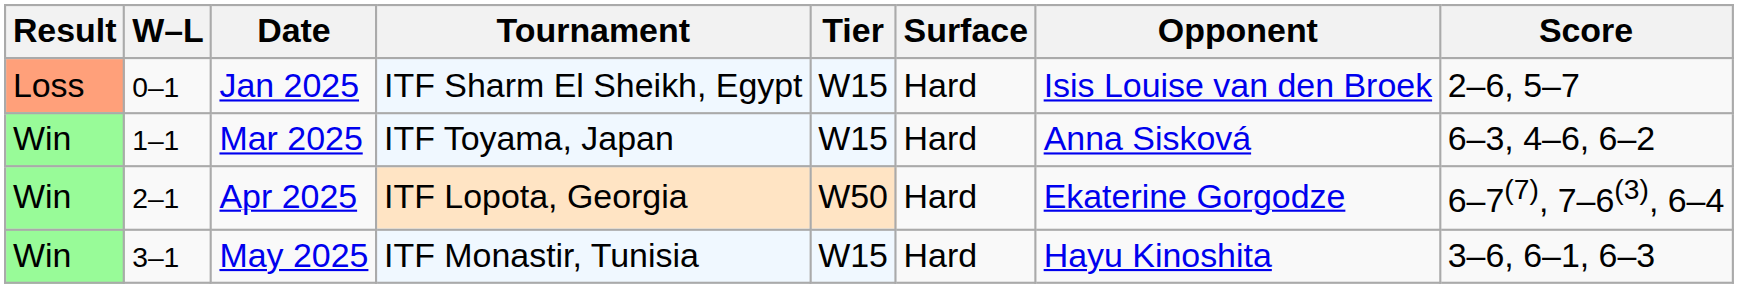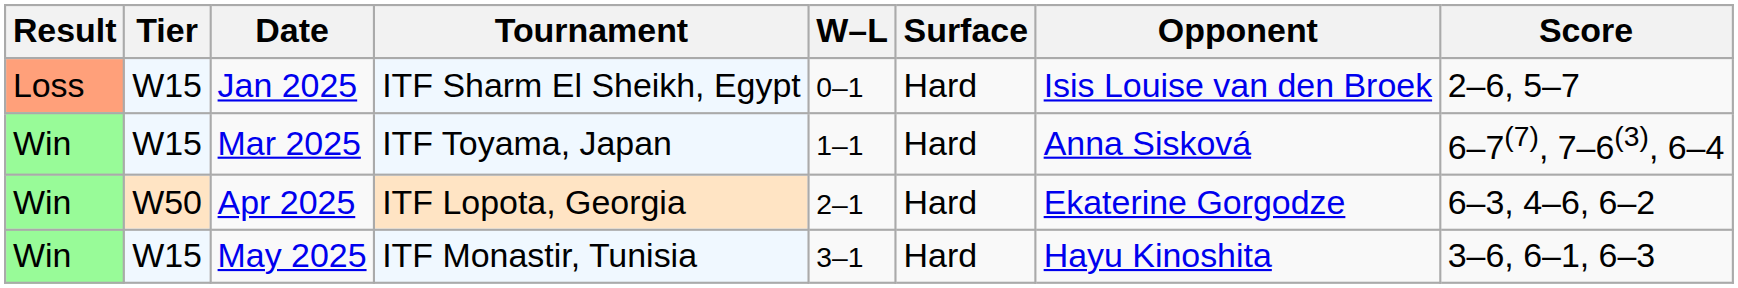 <table class="sortable wikitable">
 <tr>
 <th>Result</th>
-<th class="unsortable">W–L</th>
+<th>Tier</th>
 <th>Date</th>
 <th>Tournament</th>
-<th>Tier</th>
+<th class="unsortable">W–L</th>
 <th>Surface</th>
 <th>Opponent</th>
 <th class="unsortable">Score</th>
 </tr>
 <tr>
 <td style="background:#ffa07a;">Loss</td>
-<td><small>0–1</small></td>
+<td style="background:#f0f8ff;">W15</td>
 <td><a href='#'>Jan 2025</a></td>
 <td style="background:#f0f8ff;">ITF Sharm El Sheikh, Egypt</td>
-<td style="background:#f0f8ff;">W15</td>
+<td><small>0–1</small></td>
 <td>Hard</td>
 <td> <a href='#'>Isis Louise van den Broek</a></td>
 <td>2–6, 5–7</td>
 </tr>
 <tr>
 <td style="background:#98FB98;">Win</td>
-<td><small>1–1</small></td>
+<td style="background:#f0f8ff;">W15</td>
 <td><a href='#'>Mar 2025</a></td>
 <td style="background:#f0f8ff;">ITF Toyama, Japan</td>
-<td style="background:#f0f8ff;">W15</td>
+<td><small>1–1</small></td>
 <td>Hard</td>
 <td> <a href='#'>Anna Sisková</a></td>
+<td>6–7<sup>(7)</sup>, 7–6<sup>(3)</sup>, 6–4</td>
+</tr>
+<tr>
+<td style="background:#98FB98;">Win</td>
+<td style="background:#ffe4c4;">W50</td>
+<td><a href='#'>Apr 2025</a></td>
+<td style="background:#ffe4c4;">ITF Lopota, Georgia</td>
+<td><small>2–1</small></td>
+<td>Hard</td>
+<td> <a href='#'>Ekaterine Gorgodze</a></td>
 <td>6–3, 4–6, 6–2</td>
 </tr>
 <tr>
 <td style="background:#98FB98;">Win</td>
-<td><small>2–1</small></td>
-<td><a href='#'>Apr 2025</a></td>
-<td style="background:#ffe4c4;">ITF Lopota, Georgia</td>
-<td style="background:#ffe4c4;">W50</td>
-<td>Hard</td>
-<td> <a href='#'>Ekaterine Gorgodze</a></td>
-<td>6–7<sup>(7)</sup>, 7–6<sup>(3)</sup>, 6–4</td>
-</tr>
-<tr>
-<td style="background:#98FB98;">Win</td>
-<td><small>3–1</small></td>
+<td style="background:#f0f8ff;">W15</td>
 <td><a href='#'>May 2025</a></td>
 <td style="background:#f0f8ff;">ITF Monastir, Tunisia</td>
-<td style="background:#f0f8ff;">W15</td>
+<td><small>3–1</small></td>
 <td>Hard</td>
 <td> <a href='#'>Hayu Kinoshita</a></td>
 <td>3–6, 6–1, 6–3</td>
 </tr>
 </table>
